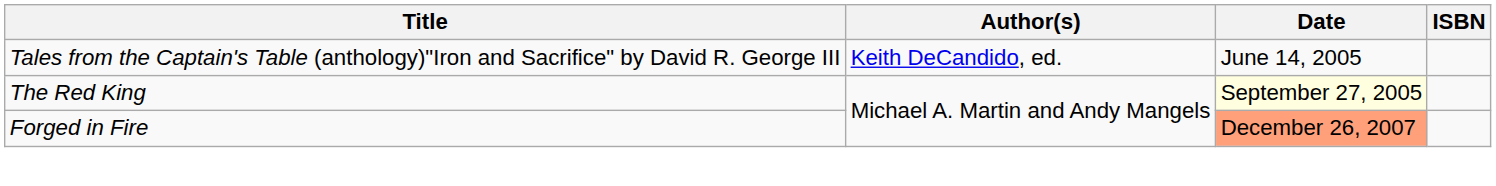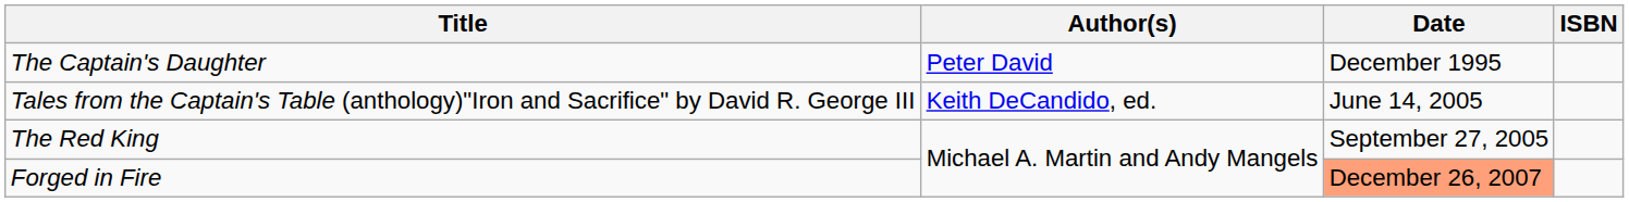 <table class="wikitable">
 <tr>
 <th>Title</th>
 <th>Author(s)</th>
 <th>Date</th>
 <th>ISBN</th>
+</tr>
+<tr>
+<td><em>The Captain's Daughter</em></td>
+<td><a href='#'>Peter David</a></td>
+<td>December 1995</td>
+<td></td>
 </tr>
 <tr>
 <td><em>Tales from the Captain's Table</em> (anthology)"Iron and Sacrifice" by David R. George III</td>
 <td><a href='#'>Keith DeCandido</a>, ed.</td>
 <td>June 14, 2005</td>
 <td></td>
 </tr>
 <tr>
 <td><em>The Red King</em></td>
 <td rowspan="2">Michael A. Martin and Andy Mangels</td>
-<td style="background: lightyellow;">September 27, 2005</td>
+<td>September 27, 2005</td>
 <td></td>
 </tr>
 <tr>
 <td><em>Forged in Fire</em></td>
 <td style="background: lightsalmon;">December 26, 2007</td>
 <td></td>
 </tr>
 </table>
